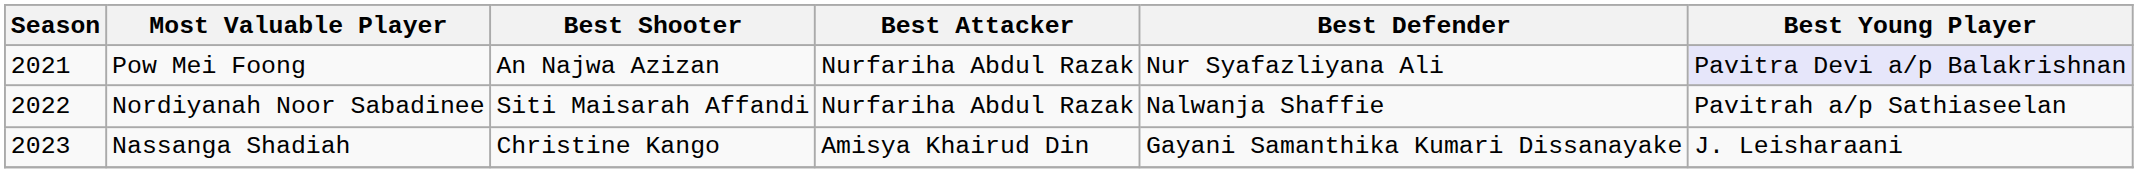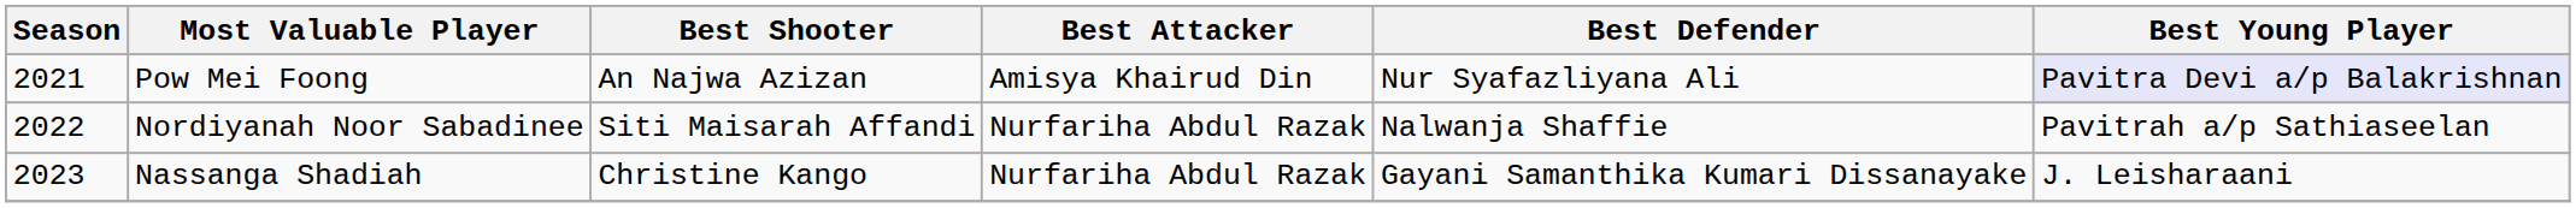 <table class="wikitable">
 <tr>
 <th>Season</th>
 <th>Most Valuable Player</th>
 <th>Best Shooter</th>
 <th>Best Attacker</th>
 <th>Best Defender</th>
 <th>Best Young Player</th>
 </tr>
 <tr>
 <td>2021</td>
 <td>Pow Mei Foong<br></td>
 <td>An Najwa Azizan<br></td>
-<td>Nurfariha Abdul Razak<br></td>
+<td>Amisya Khairud Din <br></td>
 <td>Nur Syafazliyana Ali<br></td>
 <td style="background: lavender;">Pavitra Devi a/p Balakrishnan<br></td>
 </tr>
 <tr>
 <td>2022</td>
 <td>Nordiyanah Noor Sabadinee<br></td>
 <td>Siti Maisarah Affandi<br></td>
 <td>Nurfariha Abdul Razak<br></td>
 <td>Nalwanja Shaffie <br></td>
 <td>Pavitrah a/p Sathiaseelan<br></td>
 </tr>
 <tr>
 <td>2023</td>
 <td>Nassanga Shadiah <br></td>
 <td>Christine Kango <br></td>
-<td>Amisya Khairud Din <br></td>
+<td>Nurfariha Abdul Razak<br></td>
 <td>Gayani Samanthika Kumari Dissanayake<br></td>
 <td>J. Leisharaani<br></td>
 </tr>
 <tr>
 </tr>
 </table>
